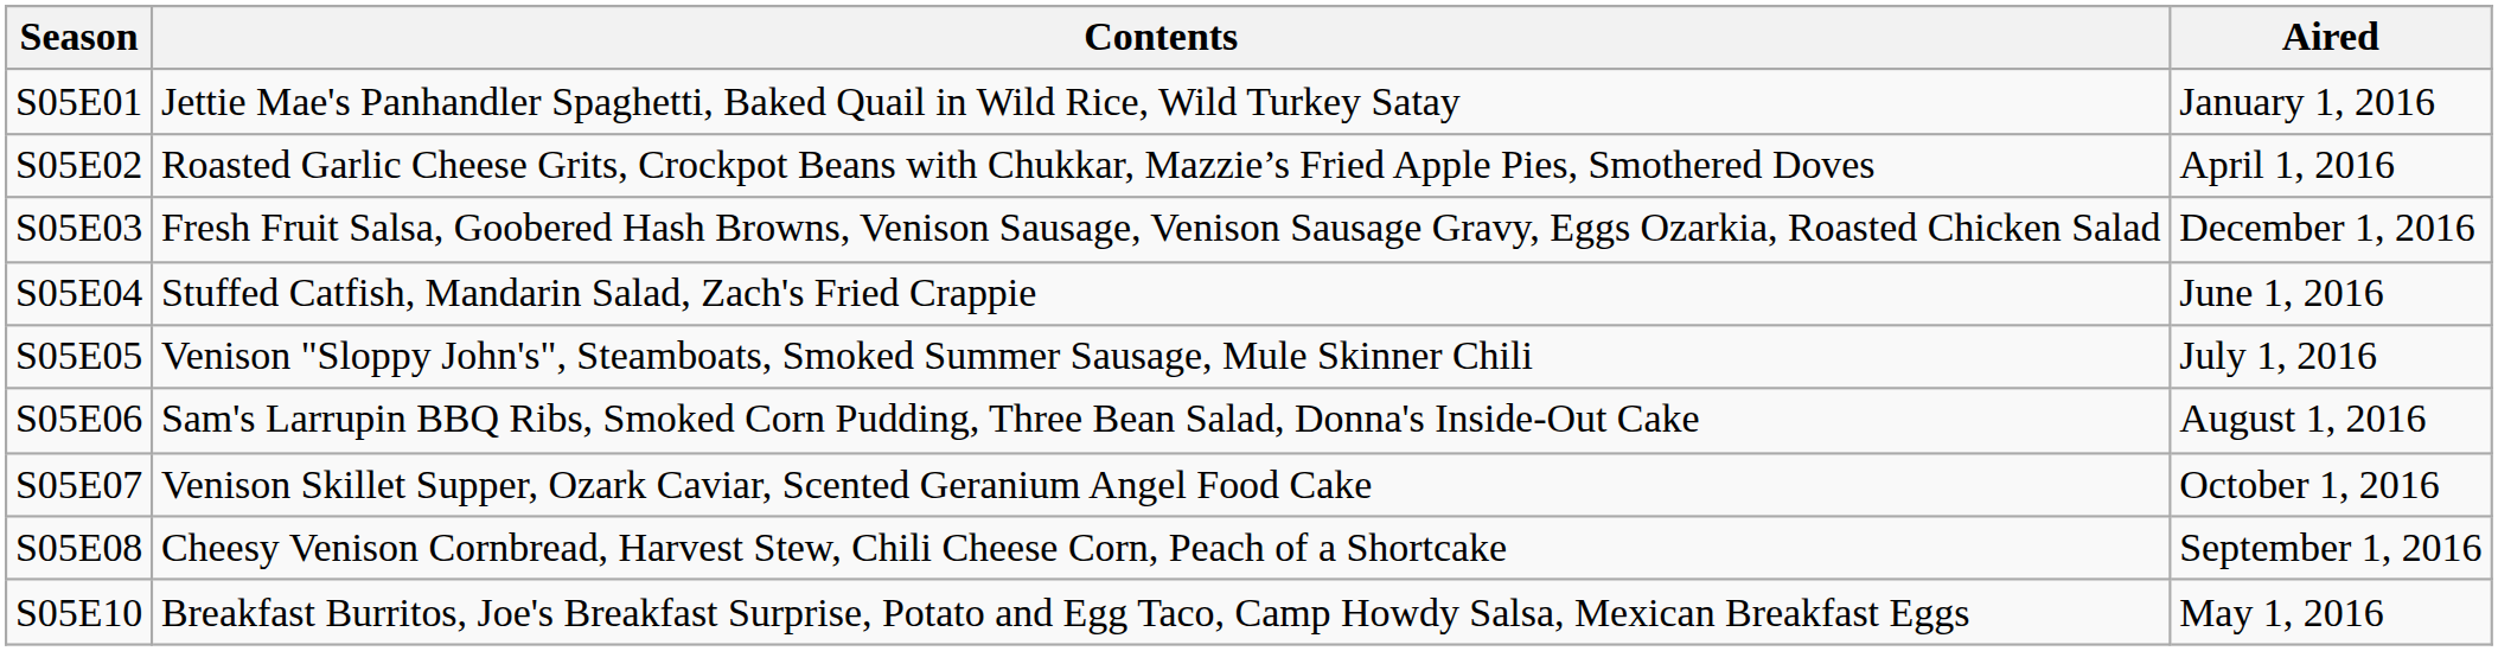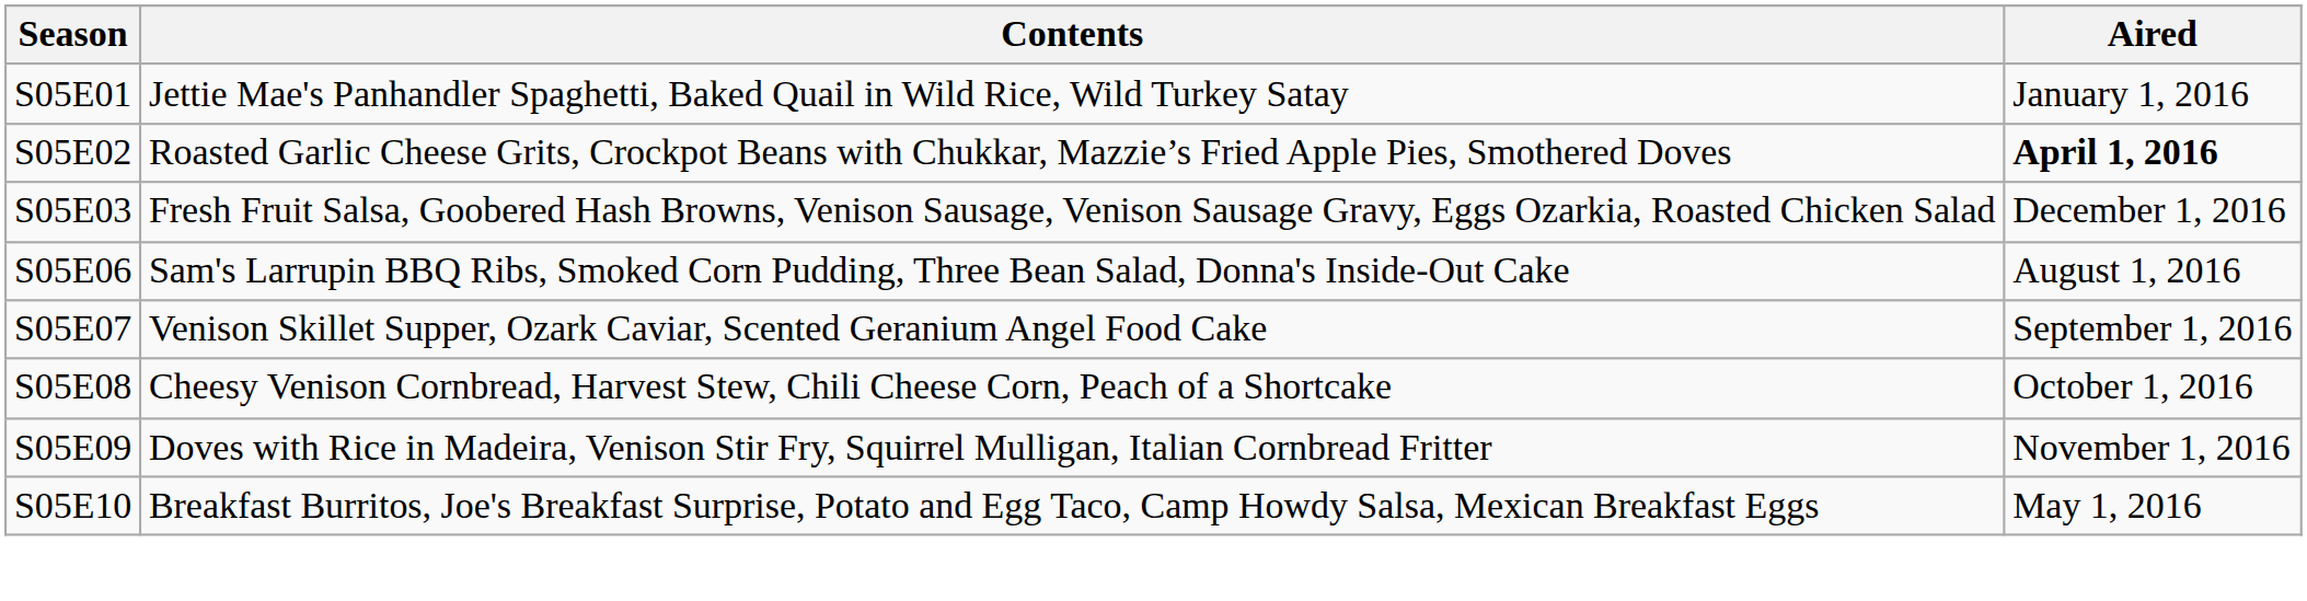 <table class="wikitable">
 <tr>
 </tr>
 <tr>
 <th>Season</th>
 <th>Contents</th>
 <th>Aired</th>
 </tr>
 <tr>
 <td>S05E01</td>
 <td>Jettie Mae's Panhandler Spaghetti, Baked Quail in Wild Rice, Wild Turkey Satay</td>
 <td>January 1, 2016</td>
 </tr>
 <tr>
 <td>S05E02</td>
 <td>Roasted Garlic Cheese Grits, Crockpot Beans with Chukkar, Mazzie’s Fried Apple Pies, Smothered Doves</td>
-<td>April 1, 2016</td>
+<td><strong>April 1, 2016</strong></td>
 </tr>
 <tr>
 <td>S05E03</td>
 <td>Fresh Fruit Salsa, Goobered Hash Browns, Venison Sausage, Venison Sausage Gravy, Eggs Ozarkia, Roasted Chicken Salad</td>
 <td>December 1, 2016</td>
-</tr>
-<tr>
-<td>S05E04</td>
-<td>Stuffed Catfish, Mandarin Salad, Zach's Fried Crappie</td>
-<td>June 1, 2016</td>
-</tr>
-<tr>
-<td>S05E05</td>
-<td>Venison "Sloppy John's", Steamboats, Smoked Summer Sausage, Mule Skinner Chili</td>
-<td>July 1, 2016</td>
 </tr>
 <tr>
 <td>S05E06</td>
 <td>Sam's Larrupin BBQ Ribs, Smoked Corn Pudding, Three Bean Salad, Donna's Inside-Out Cake</td>
 <td>August 1, 2016</td>
 </tr>
 <tr>
 <td>S05E07</td>
 <td>Venison Skillet Supper, Ozark Caviar, Scented Geranium Angel Food Cake</td>
-<td>October 1, 2016</td>
+<td>September 1, 2016</td>
 </tr>
 <tr>
 <td>S05E08</td>
 <td>Cheesy Venison Cornbread, Harvest Stew, Chili Cheese Corn, Peach of a Shortcake</td>
-<td>September 1, 2016</td>
+<td>October 1, 2016</td>
+</tr>
+<tr>
+<td>S05E09</td>
+<td>Doves with Rice in Madeira, Venison Stir Fry, Squirrel Mulligan, Italian Cornbread Fritter</td>
+<td>November 1, 2016</td>
 </tr>
 <tr>
 <td>S05E10</td>
 <td>Breakfast Burritos, Joe's Breakfast Surprise, Potato and Egg Taco, Camp Howdy Salsa, Mexican Breakfast Eggs</td>
 <td>May 1, 2016</td>
 </tr>
 </table>
